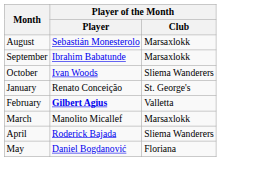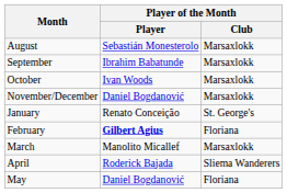 <table class="wikitable">
 <tr>
 <th rowspan="2">Month</th>
 <th colspan="2">Player of the Month</th>
 </tr>
 <tr>
 <th>Player</th>
 <th>Club</th>
 </tr>
 <tr>
 <td>August</td>
 <td> <a href='#'>Sebastián Monesterolo</a></td>
 <td>Marsaxlokk</td>
 </tr>
 <tr>
 <td>September</td>
 <td> <a href='#'>Ibrahim Babatunde</a></td>
 <td>Marsaxlokk</td>
 </tr>
 <tr>
 <td>October</td>
 <td> <a href='#'>Ivan Woods</a></td>
-<td>Sliema Wanderers</td>
+<td>Marsaxlokk</td>
+</tr>
+<tr>
+<td>November/December</td>
+<td> <a href='#'>Daniel Bogdanović</a></td>
+<td>Marsaxlokk</td>
 </tr>
 <tr>
 <td>January</td>
 <td> Renato Conceição</td>
 <td>St. George's</td>
 </tr>
 <tr>
 <td>February</td>
 <td><strong> <a href='#'>Gilbert Agius</a></strong></td>
-<td>Valletta</td>
+<td>Floriana</td>
 </tr>
 <tr>
 <td>March</td>
 <td> Manolito Micallef</td>
 <td>Marsaxlokk</td>
 </tr>
 <tr>
 <td>April</td>
 <td> <a href='#'>Roderick Bajada</a></td>
 <td>Sliema Wanderers</td>
 </tr>
 <tr>
 <td>May</td>
 <td> <a href='#'>Daniel Bogdanović</a></td>
 <td>Floriana</td>
 </tr>
 </table>
